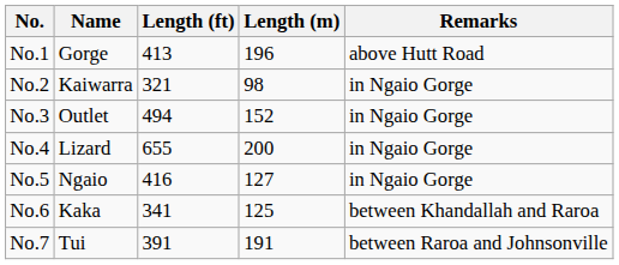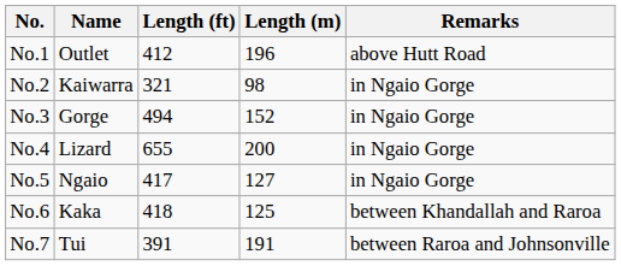 <table class="wikitable sortable">
 <tr>
 <th>No.</th>
 <th>Name</th>
 <th>Length (ft)</th>
 <th>Length (m)</th>
 <th>Remarks</th>
 </tr>
 <tr>
 <td>No.1</td>
-<td>Gorge</td>
-<td>413</td>
+<td>Outlet</td>
+<td>412</td>
 <td>196</td>
 <td>above Hutt Road</td>
 </tr>
 <tr>
 <td>No.2</td>
 <td>Kaiwarra</td>
 <td>321</td>
 <td>98</td>
 <td>in Ngaio Gorge</td>
 </tr>
 <tr>
 <td>No.3</td>
-<td>Outlet</td>
+<td>Gorge</td>
 <td>494</td>
 <td>152</td>
 <td>in Ngaio Gorge</td>
 </tr>
 <tr>
 <td>No.4</td>
 <td>Lizard</td>
 <td>655</td>
 <td>200</td>
 <td>in Ngaio Gorge</td>
 </tr>
 <tr>
 <td>No.5</td>
 <td>Ngaio</td>
-<td>416</td>
+<td>417</td>
 <td>127</td>
 <td>in Ngaio Gorge</td>
 </tr>
 <tr>
 <td>No.6</td>
 <td>Kaka</td>
-<td>341</td>
+<td>418</td>
 <td>125</td>
 <td>between Khandallah and Raroa</td>
 </tr>
 <tr>
 <td>No.7</td>
 <td>Tui</td>
 <td>391</td>
 <td>191</td>
 <td>between Raroa and Johnsonville</td>
 </tr>
 </table>
